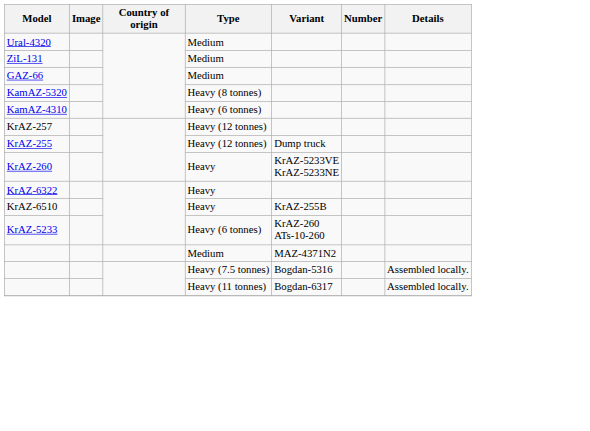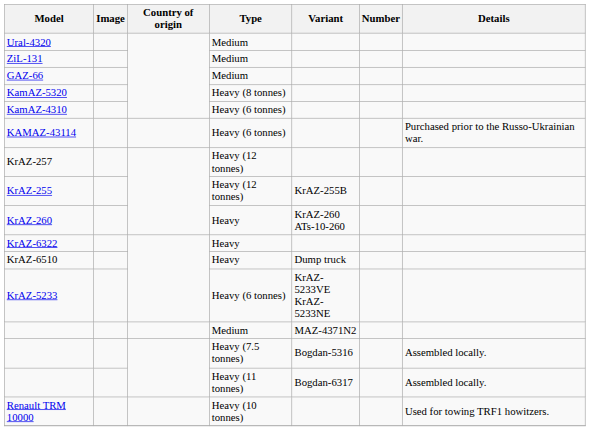 <table class="wikitable sortable">
 <tr>
 <th>Model</th>
 <th>Image</th>
 <th style="width:115px;">Country of origin</th>
 <th>Type</th>
 <th>Variant</th>
 <th>Number</th>
 <th>Details</th>
 </tr>
 <tr>
 <td><a href='#'>Ural-4320</a></td>
 <td></td>
 <td rowspan="5"></td>
 <td>Medium</td>
 <td></td>
 <td></td>
 <td></td>
 </tr>
 <tr>
 <td><a href='#'>ZiL-131</a></td>
 <td></td>
 <td>Medium</td>
 <td></td>
 <td></td>
 <td></td>
 </tr>
 <tr>
 <td><a href='#'>GAZ-66</a></td>
 <td></td>
 <td>Medium</td>
 <td></td>
 <td></td>
 <td></td>
 </tr>
 <tr>
 <td><a href='#'>KamAZ-5320</a></td>
 <td></td>
 <td>Heavy (8 tonnes)</td>
 <td></td>
 <td></td>
 <td></td>
 </tr>
 <tr>
 <td><a href='#'>KamAZ-4310</a></td>
 <td></td>
 <td>Heavy (6 tonnes)</td>
 <td></td>
 <td></td>
 <td></td>
 </tr>
 <tr>
+<td><a href='#'>KAMAZ-43114</a></td>
+<td></td>
+<td></td>
+<td>Heavy (6 tonnes)</td>
+<td></td>
+<td></td>
+<td>Purchased prior to the Russo-Ukrainian war.</td>
+</tr>
+<tr>
 <td>KrAZ-257</td>
 <td></td>
 <td rowspan="3"></td>
 <td>Heavy (12 tonnes)</td>
 <td></td>
 <td></td>
 <td></td>
 </tr>
 <tr>
 <td><a href='#'>KrAZ-255</a></td>
 <td></td>
 <td>Heavy (12 tonnes)</td>
-<td>Dump truck</td>
+<td>KrAZ-255B</td>
 <td></td>
 <td></td>
 </tr>
 <tr>
 <td><a href='#'>KrAZ-260</a></td>
 <td></td>
 <td>Heavy</td>
-<td>KrAZ-5233VE<br>KrAZ-5233NE</td>
+<td>KrAZ-260<br>ATs-10-260</td>
 <td></td>
 <td></td>
 </tr>
 <tr>
 <td><a href='#'>KrAZ-6322</a></td>
 <td></td>
 <td rowspan="3"></td>
 <td>Heavy</td>
 <td></td>
 <td></td>
 <td></td>
 </tr>
 <tr>
 <td>KrAZ-6510</td>
 <td></td>
 <td>Heavy</td>
-<td>KrAZ-255B</td>
+<td>Dump truck</td>
 <td></td>
 <td></td>
 </tr>
 <tr>
 <td><a href='#'>KrAZ-5233</a></td>
 <td></td>
 <td>Heavy (6 tonnes)</td>
-<td>KrAZ-260<br>ATs-10-260</td>
+<td>KrAZ-5233VE<br>KrAZ-5233NE</td>
 <td></td>
 <td></td>
 </tr>
 <tr>
 <td></td>
 <td></td>
 <td></td>
 <td>Medium</td>
 <td>MAZ-4371N2</td>
 <td></td>
 <td></td>
 </tr>
 <tr>
 <td></td>
 <td></td>
 <td rowspan="2"><br></td>
 <td>Heavy (7.5 tonnes)</td>
 <td>Bogdan-5316</td>
 <td></td>
 <td>Assembled locally.</td>
 </tr>
 <tr>
 <td></td>
 <td></td>
 <td>Heavy (11 tonnes)</td>
 <td>Bogdan-6317</td>
 <td></td>
 <td>Assembled locally.</td>
 </tr>
 <tr>
+<td><a href='#'>Renault TRM 10000</a></td>
+<td></td>
+<td></td>
+<td>Heavy (10 tonnes)</td>
+<td></td>
+<td></td>
+<td>Used for towing TRF1 howitzers.</td>
+</tr>
+<tr>
 </tr>
 </table>
